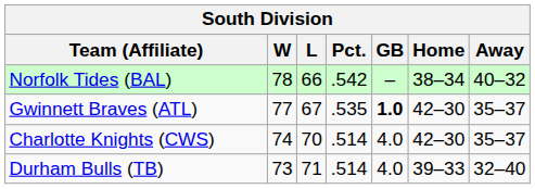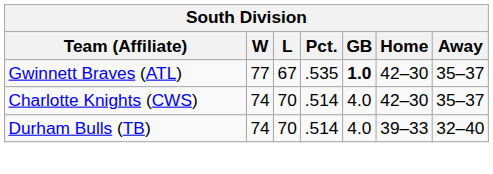 <table class="wikitable">
 <tr>
 <th colspan="7">South Division</th>
 </tr>
 <tr>
 <th width="50%">Team (Affiliate)</th>
 <th>W</th>
 <th>L</th>
 <th>Pct.</th>
 <th>GB</th>
 <th>Home</th>
 <th>Away</th>
-</tr>
-<tr align=center bgcolor=ccffcc>
-<td align=left><a href='#'>Norfolk Tides</a> (<a href='#'>BAL</a>)</td>
-<td>78</td>
-<td>66</td>
-<td>.542</td>
-<td>–</td>
-<td>38–34</td>
-<td>40–32</td>
 </tr>
 <tr align=center>
 <td align=left><a href='#'>Gwinnett Braves</a> (<a href='#'>ATL</a>)</td>
 <td>77</td>
 <td>67</td>
 <td>.535</td>
 <td><strong>1.0</strong></td>
 <td>42–30</td>
 <td>35–37</td>
 </tr>
 <tr align=center>
 <td align=left><a href='#'>Charlotte Knights</a> (<a href='#'>CWS</a>)</td>
 <td>74</td>
 <td>70</td>
 <td>.514</td>
 <td>4.0</td>
 <td>42–30</td>
 <td>35–37</td>
 </tr>
 <tr align=center>
 <td align=left><a href='#'>Durham Bulls</a> (<a href='#'>TB</a>)</td>
-<td>73</td>
-<td>71</td>
+<td>74</td>
+<td>70</td>
 <td>.514</td>
 <td>4.0</td>
 <td>39–33</td>
 <td>32–40</td>
 </tr>
 </table>
